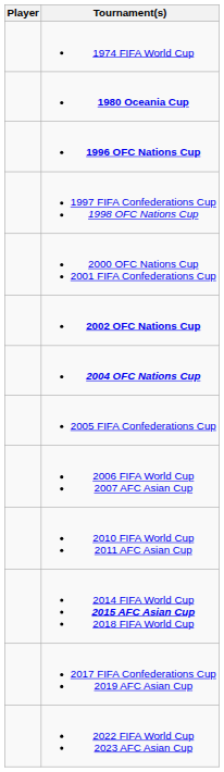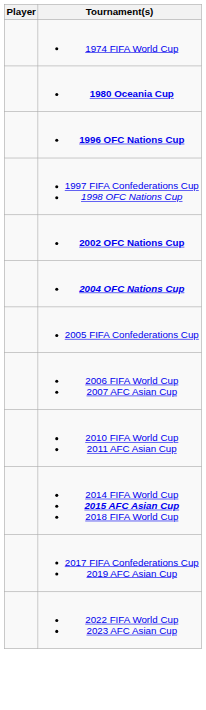 <table class="wikitable" style="text-align: center;">
 <tr>
 <th>Player</th>
 <th>Tournament(s)</th>
 </tr>
 <tr>
 <td style="text-align:left;"></td>
 <td><br><ul><li><a href='#'>1974 FIFA World Cup</a></li></ul></td>
 </tr>
 <tr>
 <td style="text-align:left;"></td>
 <td><br><ul><li><strong><a href='#'>1980 Oceania Cup</a></strong></li></ul></td>
 </tr>
 <tr>
 <td style="text-align:left;"></td>
 <td><br><ul><li><strong><a href='#'>1996 OFC Nations Cup</a></strong></li></ul></td>
 </tr>
 <tr>
 <td style="text-align:left;"></td>
 <td><br><ul><li><a href='#'>1997 FIFA Confederations Cup</a></li><li><em><a href='#'>1998 OFC Nations Cup</a></em></li></ul></td>
-</tr>
-<tr>
-<td style="text-align:left;"></td>
-<td><br><ul><li><a href='#'>2000 OFC Nations Cup</a></li><li><a href='#'>2001 FIFA Confederations Cup</a></li></ul></td>
 </tr>
 <tr>
 <td style="text-align:left;"></td>
 <td><br><ul><li><strong><a href='#'>2002 OFC Nations Cup</a></strong></li></ul></td>
 </tr>
 <tr>
 <td style="text-align:left;"></td>
 <td><br><ul><li><strong><em><a href='#'>2004 OFC Nations Cup</a></em></strong></li></ul></td>
 </tr>
 <tr>
 <td style="text-align:left;"></td>
 <td><br><ul><li><a href='#'>2005 FIFA Confederations Cup</a></li></ul></td>
 </tr>
 <tr>
 <td style="text-align:left;"></td>
 <td><br><ul><li><a href='#'>2006 FIFA World Cup</a></li><li><a href='#'>2007 AFC Asian Cup</a></li></ul></td>
 </tr>
 <tr>
 <td style="text-align:left;"></td>
 <td><br><ul><li><a href='#'>2010 FIFA World Cup</a></li><li><a href='#'>2011 AFC Asian Cup</a></li></ul></td>
 </tr>
 <tr>
 <td style="text-align:left;"></td>
 <td><br><ul><li><a href='#'>2014 FIFA World Cup</a></li><li><strong><em><a href='#'>2015 AFC Asian Cup</a></em></strong></li><li><a href='#'>2018 FIFA World Cup</a></li></ul></td>
 </tr>
 <tr>
 <td style="text-align:left;"></td>
 <td><br><ul><li><a href='#'>2017 FIFA Confederations Cup</a></li><li><a href='#'>2019 AFC Asian Cup</a></li></ul></td>
 </tr>
 <tr>
 <td style="text-align:left;"></td>
 <td><br><ul><li><a href='#'>2022 FIFA World Cup</a></li><li><a href='#'>2023 AFC Asian Cup</a></li></ul></td>
 </tr>
 </table>
